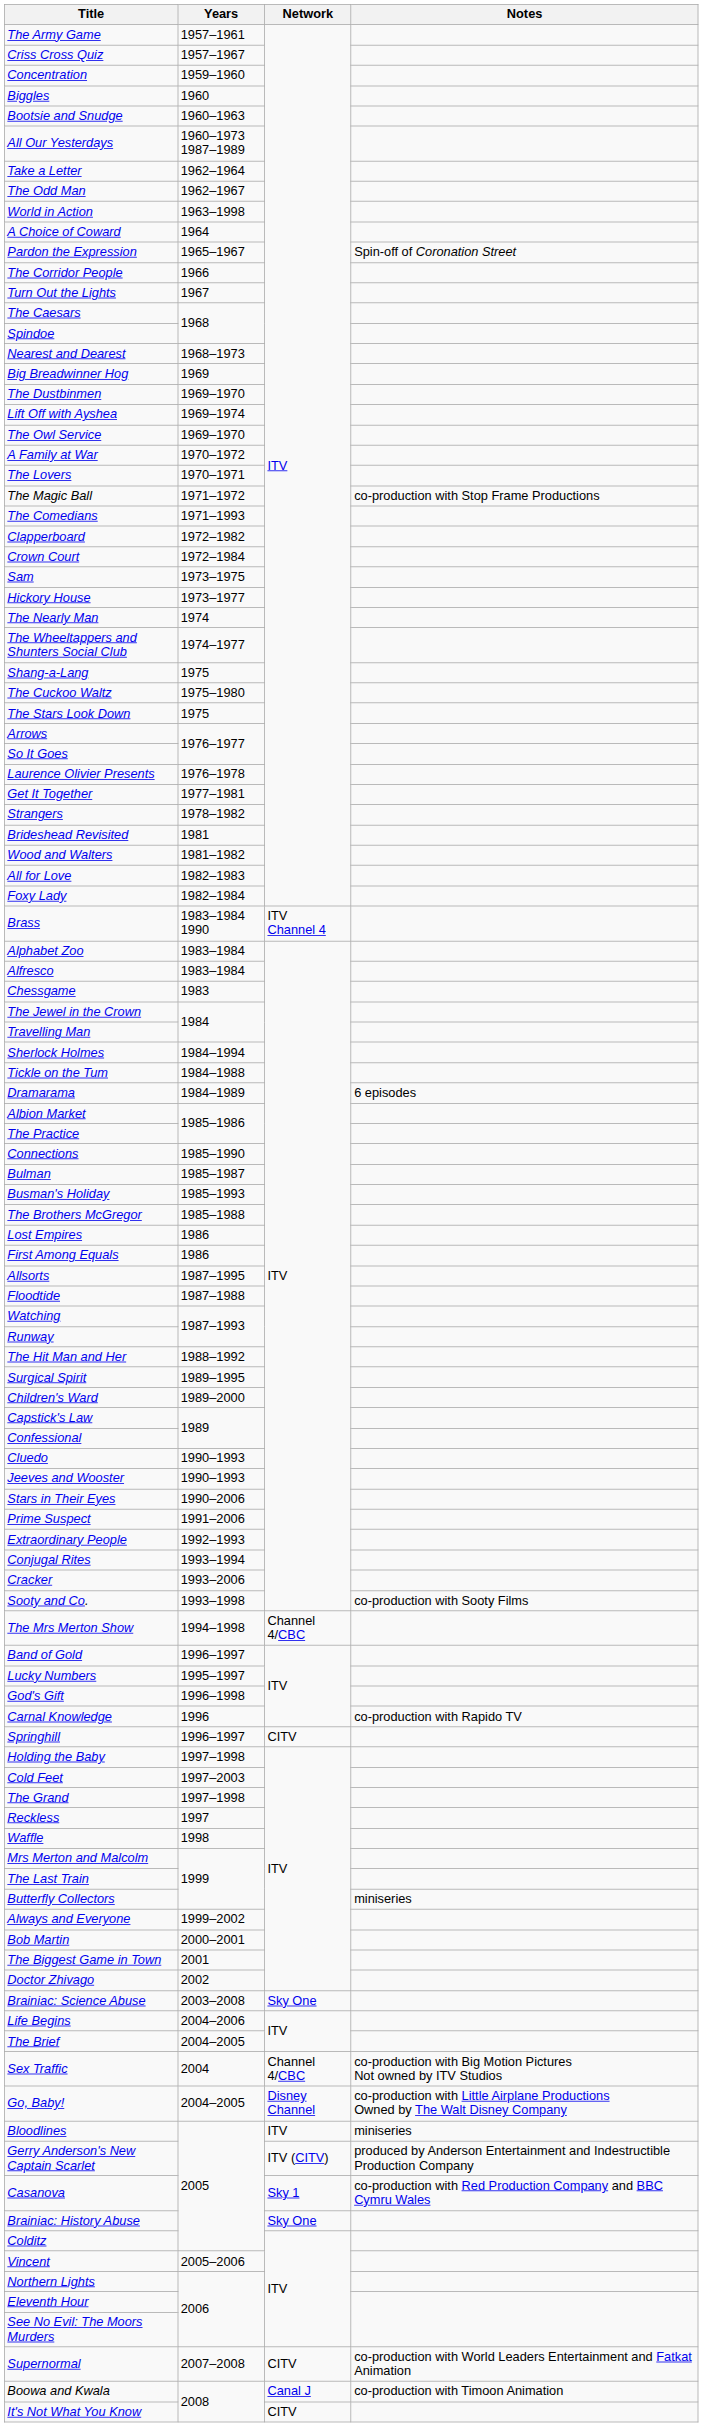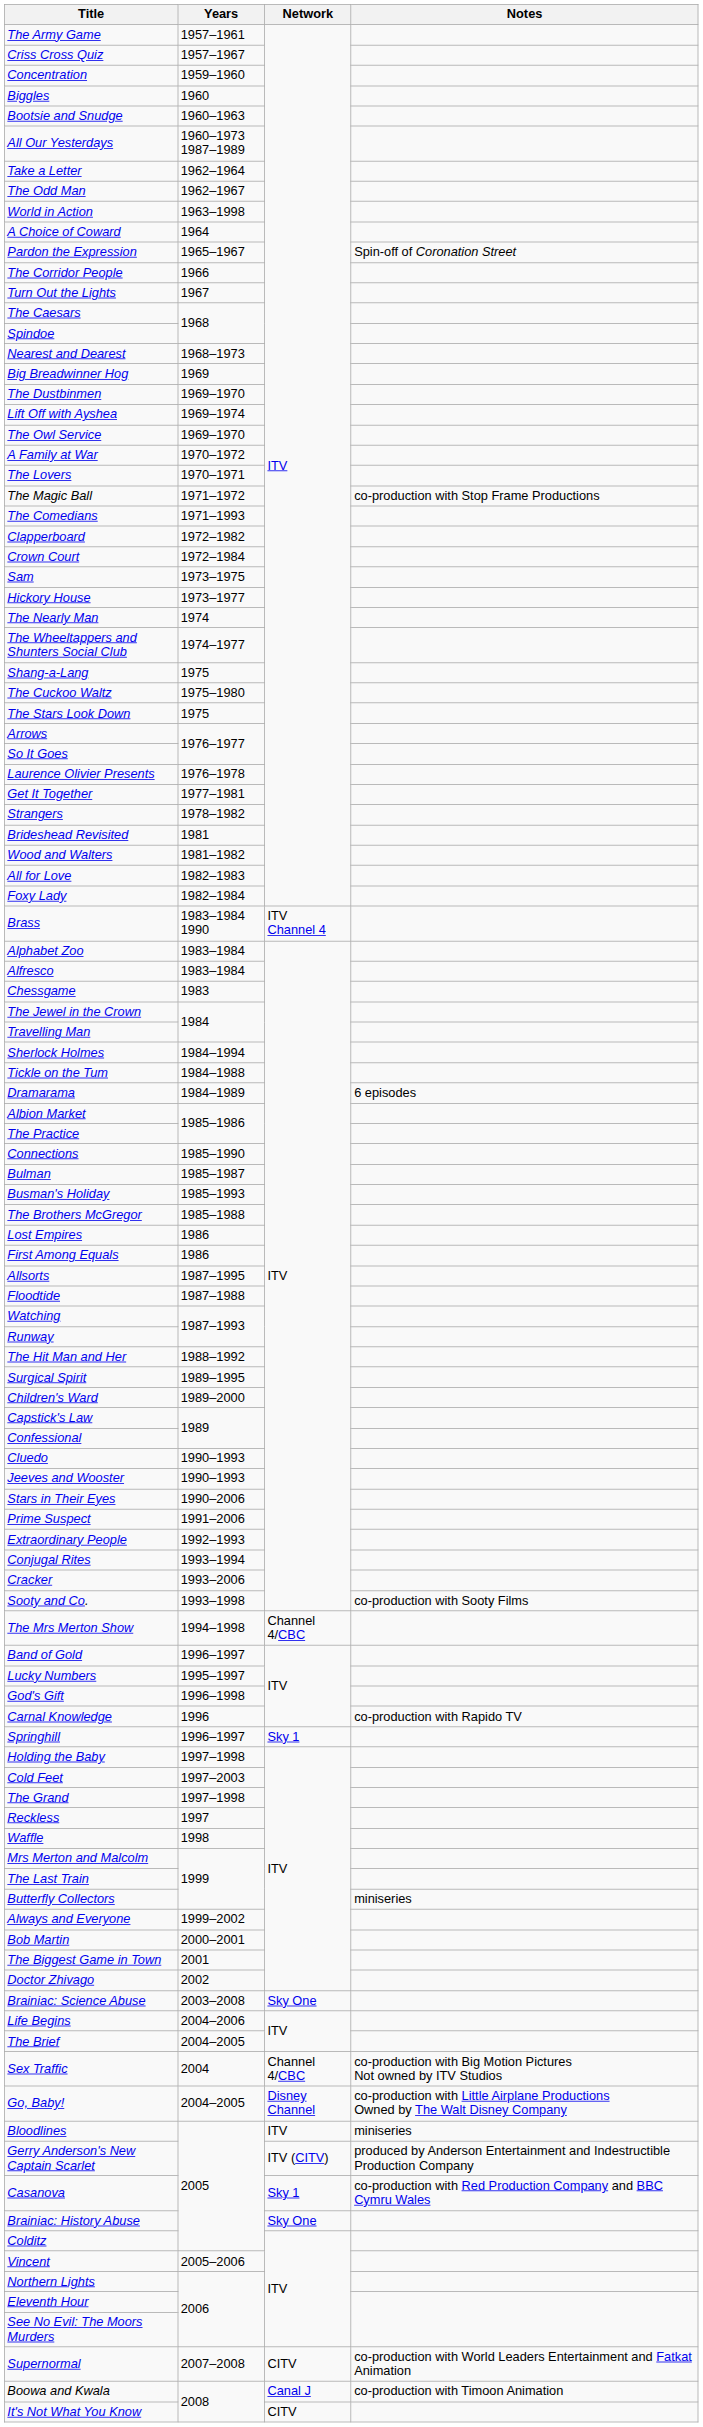 <table class="wikitable sortable" style="width: auto; style="width:80%;" table-layout: fixed;" |>
 <tr>
 <th style="width:20%;">Title</th>
 <th style="width:10%;">Years</th>
 <th style="width:10%;">Network</th>
 <th style="width:40%;" class="unsortable">Notes</th>
 </tr>
 <tr>
 <td><em><a href='#'>The Army Game</a></em></td>
 <td>1957–1961</td>
 <td rowspan="42"><a href='#'>ITV</a></td>
 <td></td>
 </tr>
 <tr>
 <td><em><a href='#'>Criss Cross Quiz</a></em></td>
 <td>1957–1967</td>
 <td></td>
 </tr>
 <tr>
 <td><em><a href='#'>Concentration</a></em></td>
 <td>1959–1960</td>
 <td></td>
 </tr>
 <tr>
 <td><em><a href='#'>Biggles</a></em></td>
 <td>1960</td>
 <td></td>
 </tr>
 <tr>
 <td><em><a href='#'>Bootsie and Snudge</a></em></td>
 <td>1960–1963</td>
 <td></td>
 </tr>
 <tr>
 <td><em><a href='#'>All Our Yesterdays</a></em></td>
 <td>1960–1973<br>1987–1989</td>
 <td></td>
 </tr>
 <tr>
 <td><em><a href='#'>Take a Letter</a></em></td>
 <td>1962–1964</td>
 <td></td>
 </tr>
 <tr>
 <td><em><a href='#'>The Odd Man</a></em></td>
 <td>1962–1967</td>
 <td></td>
 </tr>
 <tr>
 <td><em><a href='#'>World in Action</a></em></td>
 <td>1963–1998</td>
 <td></td>
 </tr>
 <tr>
 <td><em><a href='#'>A Choice of Coward</a></em></td>
 <td>1964</td>
 <td></td>
 </tr>
 <tr>
 <td><em><a href='#'>Pardon the Expression</a></em></td>
 <td>1965–1967</td>
 <td>Spin-off of <em>Coronation Street</em></td>
 </tr>
 <tr>
 <td><em><a href='#'>The Corridor People</a></em></td>
 <td>1966</td>
 <td></td>
 </tr>
 <tr>
 <td><em><a href='#'>Turn Out the Lights</a></em></td>
 <td>1967</td>
 <td></td>
 </tr>
 <tr>
 <td><em><a href='#'>The Caesars</a></em></td>
 <td rowspan="2">1968</td>
 <td></td>
 </tr>
 <tr>
 <td><em><a href='#'>Spindoe</a></em></td>
 </tr>
 <tr>
 <td><em><a href='#'>Nearest and Dearest</a></em></td>
 <td>1968–1973</td>
 <td></td>
 </tr>
 <tr>
 <td><em><a href='#'>Big Breadwinner Hog</a></em></td>
 <td>1969</td>
 <td></td>
 </tr>
 <tr>
 <td><em><a href='#'>The Dustbinmen</a></em></td>
 <td>1969–1970</td>
 <td></td>
 </tr>
 <tr>
 <td><em><a href='#'>Lift Off with Ayshea</a></em></td>
 <td>1969–1974</td>
 <td></td>
 </tr>
 <tr>
 <td><em><a href='#'>The Owl Service</a></em></td>
 <td>1969–1970</td>
 <td></td>
 </tr>
 <tr>
 <td><em><a href='#'>A Family at War</a></em></td>
 <td>1970–1972</td>
 <td></td>
 </tr>
 <tr>
 <td><em><a href='#'>The Lovers</a></em></td>
 <td>1970–1971</td>
 <td></td>
 </tr>
 <tr>
 <td><em>The Magic Ball</em></td>
 <td>1971–1972</td>
 <td>co-production with Stop Frame Productions</td>
 </tr>
 <tr>
 <td><em><a href='#'>The Comedians</a></em></td>
 <td>1971–1993</td>
 <td></td>
 </tr>
 <tr>
 <td><em><a href='#'>Clapperboard</a></em></td>
 <td>1972–1982</td>
 <td></td>
 </tr>
 <tr>
 <td><em><a href='#'>Crown Court</a></em></td>
 <td>1972–1984</td>
 <td></td>
 </tr>
 <tr>
 <td><em><a href='#'>Sam</a></em></td>
 <td>1973–1975</td>
 <td></td>
 </tr>
 <tr>
 <td><em><a href='#'>Hickory House</a></em></td>
 <td>1973–1977</td>
 <td></td>
 </tr>
 <tr>
 <td><em><a href='#'>The Nearly Man</a></em></td>
 <td>1974</td>
 <td></td>
 </tr>
 <tr>
 <td><em><a href='#'>The Wheeltappers and Shunters Social Club</a></em></td>
 <td>1974–1977</td>
 <td></td>
 </tr>
 <tr>
 <td><em><a href='#'>Shang-a-Lang</a></em></td>
 <td>1975</td>
 <td></td>
 </tr>
 <tr>
 <td><em><a href='#'>The Cuckoo Waltz</a></em></td>
 <td>1975–1980</td>
 <td></td>
 </tr>
 <tr>
 <td><em><a href='#'>The Stars Look Down</a></em></td>
 <td>1975</td>
 <td></td>
 </tr>
 <tr>
 <td><em><a href='#'>Arrows</a></em></td>
 <td rowspan="2">1976–1977</td>
 <td></td>
 </tr>
 <tr>
 <td><em><a href='#'>So It Goes</a></em></td>
 </tr>
 <tr>
 <td><em><a href='#'>Laurence Olivier Presents</a></em></td>
 <td>1976–1978</td>
 <td></td>
 </tr>
 <tr>
 <td><em><a href='#'>Get It Together</a></em></td>
 <td>1977–1981</td>
 <td></td>
 </tr>
 <tr>
 <td><em><a href='#'>Strangers</a></em></td>
 <td>1978–1982</td>
 <td></td>
 </tr>
 <tr>
 <td><em><a href='#'>Brideshead Revisited</a></em></td>
 <td>1981</td>
 <td></td>
 </tr>
 <tr>
 <td><em><a href='#'>Wood and Walters</a></em></td>
 <td>1981–1982</td>
 <td></td>
 </tr>
 <tr>
 <td><em><a href='#'>All for Love</a></em></td>
 <td>1982–1983</td>
 <td></td>
 </tr>
 <tr>
 <td><em><a href='#'>Foxy Lady</a></em></td>
 <td>1982–1984</td>
 <td></td>
 </tr>
 <tr>
 <td><em><a href='#'>Brass</a></em></td>
 <td>1983–1984<br>1990</td>
 <td>ITV<br><a href='#'>Channel 4</a></td>
 <td></td>
 </tr>
 <tr>
 <td><em><a href='#'>Alphabet Zoo</a></em></td>
 <td>1983–1984</td>
 <td rowspan="33">ITV</td>
 <td></td>
 </tr>
 <tr>
 <td><em><a href='#'>Alfresco</a></em></td>
 <td>1983–1984</td>
 <td></td>
 </tr>
 <tr>
 <td><em><a href='#'>Chessgame</a></em></td>
 <td>1983</td>
 <td></td>
 </tr>
 <tr>
 <td><em><a href='#'>The Jewel in the Crown</a></em></td>
 <td rowspan="2">1984</td>
 <td></td>
 </tr>
 <tr>
 <td><em><a href='#'>Travelling Man</a></em></td>
 </tr>
 <tr>
 <td><em><a href='#'>Sherlock Holmes</a></em></td>
 <td>1984–1994</td>
 <td></td>
 </tr>
 <tr>
 <td><em><a href='#'>Tickle on the Tum</a></em></td>
 <td>1984–1988</td>
 <td></td>
 </tr>
 <tr>
 <td><em><a href='#'>Dramarama</a></em></td>
 <td>1984–1989</td>
 <td>6 episodes</td>
 </tr>
 <tr>
 <td><em><a href='#'>Albion Market</a></em></td>
 <td rowspan="2">1985–1986</td>
 <td></td>
 </tr>
 <tr>
 <td><em><a href='#'>The Practice</a></em></td>
 <td></td>
 </tr>
 <tr>
 <td><em><a href='#'>Connections</a></em></td>
 <td>1985–1990</td>
 <td></td>
 </tr>
 <tr>
 <td><em><a href='#'>Bulman</a></em></td>
 <td>1985–1987</td>
 <td></td>
 </tr>
 <tr>
 <td><em><a href='#'>Busman's Holiday</a></em></td>
 <td>1985–1993</td>
 <td></td>
 </tr>
 <tr>
 <td><em><a href='#'>The Brothers McGregor</a></em></td>
 <td>1985–1988</td>
 <td></td>
 </tr>
 <tr>
 <td><em><a href='#'>Lost Empires</a></em></td>
 <td>1986</td>
 <td></td>
 </tr>
 <tr>
 <td><em><a href='#'>First Among Equals</a></em></td>
 <td>1986</td>
 <td></td>
 </tr>
 <tr>
 <td><em><a href='#'>Allsorts</a></em></td>
 <td>1987–1995</td>
 <td></td>
 </tr>
 <tr>
 <td><em><a href='#'>Floodtide</a></em></td>
 <td>1987–1988</td>
 <td></td>
 </tr>
 <tr>
 <td><em><a href='#'>Watching</a></em></td>
 <td rowspan="2">1987–1993</td>
 <td></td>
 </tr>
 <tr>
 <td><em><a href='#'>Runway</a></em></td>
 </tr>
 <tr>
 <td><em><a href='#'>The Hit Man and Her</a></em></td>
 <td>1988–1992</td>
 <td></td>
 </tr>
 <tr>
 <td><em><a href='#'>Surgical Spirit</a></em></td>
 <td>1989–1995</td>
 <td></td>
 </tr>
 <tr>
 <td><em><a href='#'>Children's Ward</a></em></td>
 <td>1989–2000</td>
 <td></td>
 </tr>
 <tr>
 <td><em><a href='#'>Capstick's Law</a></em></td>
 <td rowspan="2">1989</td>
 <td></td>
 </tr>
 <tr>
 <td><em><a href='#'>Confessional</a></em></td>
 <td></td>
 </tr>
 <tr>
 <td><em><a href='#'>Cluedo</a></em></td>
 <td>1990–1993</td>
 <td></td>
 </tr>
 <tr>
 <td><em><a href='#'>Jeeves and Wooster</a></em></td>
 <td>1990–1993</td>
 <td></td>
 </tr>
 <tr>
 <td><em><a href='#'>Stars in Their Eyes</a></em></td>
 <td>1990–2006</td>
 <td></td>
 </tr>
 <tr>
 <td><em><a href='#'>Prime Suspect</a></em></td>
 <td>1991–2006</td>
 <td></td>
 </tr>
 <tr>
 <td><em><a href='#'>Extraordinary People</a></em></td>
 <td>1992–1993</td>
 <td></td>
 </tr>
 <tr>
 <td><em><a href='#'>Conjugal Rites</a></em></td>
 <td>1993–1994</td>
 <td></td>
 </tr>
 <tr>
 <td><em><a href='#'>Cracker</a></em></td>
 <td>1993–2006</td>
 <td></td>
 </tr>
 <tr>
 <td><em><a href='#'>Sooty and Co</a>.</em></td>
 <td>1993–1998</td>
 <td>co-production with Sooty Films</td>
 </tr>
 <tr>
 <td><em><a href='#'>The Mrs Merton Show</a></em></td>
 <td>1994–1998</td>
 <td>Channel 4/<a href='#'>CBC</a></td>
 <td></td>
 </tr>
 <tr>
 <td><em><a href='#'>Band of Gold</a></em></td>
 <td>1996–1997</td>
 <td rowspan="4">ITV</td>
 <td></td>
 </tr>
 <tr>
 <td><em><a href='#'>Lucky Numbers</a></em></td>
 <td>1995–1997</td>
 <td></td>
 </tr>
 <tr>
 <td><em><a href='#'>God's Gift</a></em></td>
 <td>1996–1998</td>
 <td></td>
 </tr>
 <tr>
 <td><em><a href='#'>Carnal Knowledge</a></em></td>
 <td>1996</td>
 <td>co-production with Rapido TV</td>
 </tr>
 <tr>
 <td><em><a href='#'>Springhill</a></em></td>
 <td>1996–1997</td>
-<td>CITV</td>
+<td><a href='#'>Sky 1</a></td>
 <td></td>
 </tr>
 <tr>
 <td><em><a href='#'>Holding the Baby</a></em></td>
 <td>1997–1998</td>
 <td rowspan="12">ITV</td>
 <td></td>
 </tr>
 <tr>
 <td><em><a href='#'>Cold Feet</a></em></td>
 <td>1997–2003</td>
 <td></td>
 </tr>
 <tr>
 <td><em><a href='#'>The Grand</a></em></td>
 <td>1997–1998</td>
 <td></td>
 </tr>
 <tr>
 <td><em><a href='#'>Reckless</a></em></td>
 <td>1997</td>
 <td></td>
 </tr>
 <tr>
 <td><em><a href='#'>Waffle</a></em></td>
 <td>1998</td>
 <td></td>
 </tr>
 <tr>
 <td><em><a href='#'>Mrs Merton and Malcolm</a></em></td>
 <td rowspan="3">1999</td>
 <td></td>
 </tr>
 <tr>
 <td><em><a href='#'>The Last Train</a></em></td>
 </tr>
 <tr>
 <td><em><a href='#'>Butterfly Collectors</a></em></td>
 <td>miniseries</td>
 </tr>
 <tr>
 <td><em><a href='#'>Always and Everyone</a></em></td>
 <td>1999–2002</td>
 <td></td>
 </tr>
 <tr>
 <td><em><a href='#'>Bob Martin</a></em></td>
 <td>2000–2001</td>
 <td></td>
 </tr>
 <tr>
 <td><em><a href='#'>The Biggest Game in Town</a></em></td>
 <td>2001</td>
 <td></td>
 </tr>
 <tr>
 <td><em><a href='#'>Doctor Zhivago</a></em></td>
 <td>2002</td>
 <td></td>
 </tr>
 <tr>
 <td><em><a href='#'>Brainiac: Science Abuse</a></em></td>
 <td>2003–2008</td>
 <td><a href='#'>Sky One</a></td>
 <td></td>
 </tr>
 <tr>
 <td><em><a href='#'>Life Begins</a></em></td>
 <td>2004–2006</td>
 <td rowspan="2">ITV</td>
 <td></td>
 </tr>
 <tr>
 <td><em><a href='#'>The Brief</a></em></td>
 <td>2004–2005</td>
 <td></td>
 </tr>
 <tr>
 <td><em><a href='#'>Sex Traffic</a></em></td>
 <td>2004</td>
 <td>Channel 4/<a href='#'>CBC</a></td>
 <td>co-production with Big Motion Pictures<br>Not owned by ITV Studios</td>
 </tr>
 <tr>
 <td><em><a href='#'>Go, Baby!</a></em></td>
 <td>2004–2005</td>
 <td><a href='#'>Disney Channel</a></td>
 <td>co-production with <a href='#'>Little Airplane Productions</a><br>Owned by <a href='#'>The Walt Disney Company</a></td>
 </tr>
 <tr>
 <td><em><a href='#'>Bloodlines</a></em></td>
 <td rowspan="5">2005</td>
 <td>ITV</td>
 <td>miniseries</td>
 </tr>
 <tr>
 <td><em><a href='#'>Gerry Anderson's New Captain Scarlet</a></em></td>
 <td>ITV (<a href='#'>CITV</a>)</td>
 <td>produced by Anderson Entertainment and Indestructible Production Company</td>
 </tr>
 <tr>
 <td><em><a href='#'>Casanova</a></em></td>
 <td><a href='#'>Sky 1</a></td>
 <td>co-production with <a href='#'>Red Production Company</a> and <a href='#'>BBC Cymru Wales</a></td>
 </tr>
 <tr>
 <td><em><a href='#'>Brainiac: History Abuse</a></em></td>
 <td><a href='#'>Sky One</a></td>
 <td></td>
 </tr>
 <tr>
 <td><em><a href='#'>Colditz</a></em></td>
 <td rowspan="5">ITV</td>
 <td></td>
 </tr>
 <tr>
 <td><em><a href='#'>Vincent</a></em></td>
 <td>2005–2006</td>
 <td></td>
 </tr>
 <tr>
 <td><em><a href='#'>Northern Lights</a></em></td>
 <td rowspan="3">2006</td>
 <td></td>
 </tr>
 <tr>
 <td><em><a href='#'>Eleventh Hour</a></em></td>
 </tr>
 <tr>
 <td><em><a href='#'>See No Evil: The Moors Murders</a></em></td>
 </tr>
 <tr>
 <td><em><a href='#'>Supernormal</a></em></td>
 <td>2007–2008</td>
 <td>CITV</td>
 <td>co-production with World Leaders Entertainment and <a href='#'>Fatkat</a> Animation</td>
 </tr>
 <tr>
 <td><em>Boowa and Kwala</em></td>
 <td rowspan="2">2008</td>
 <td><a href='#'>Canal J</a></td>
 <td>co-production with Timoon Animation</td>
 </tr>
 <tr>
 <td><em><a href='#'>It's Not What You Know</a></em></td>
 <td>CITV</td>
 <td></td>
 </tr>
 </table>
